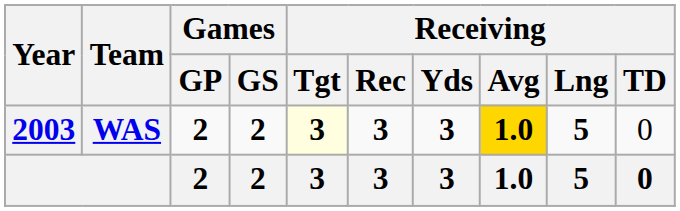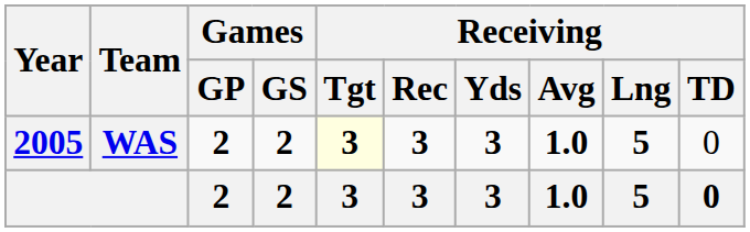 <table class="wikitable" style="text-align:center">
 <tr>
 <th rowspan="2">Year</th>
 <th rowspan="2">Team</th>
 <th colspan="2">Games</th>
 <th colspan="6">Receiving</th>
 </tr>
 <tr>
 <th>GP</th>
 <th>GS</th>
 <th>Tgt</th>
 <th>Rec</th>
 <th>Yds</th>
 <th>Avg</th>
 <th>Lng</th>
 <th>TD</th>
 </tr>
 <tr>
-<th><a href='#'>2003</a></th>
+<th><a href='#'>2005</a></th>
 <th><a href='#'>WAS</a></th>
 <td><strong>2</strong></td>
 <td><strong>2</strong></td>
 <td style="background: lightyellow;"><strong>3</strong></td>
 <td><strong>3</strong></td>
 <td><strong>3</strong></td>
-<td style="background: gold;"><strong>1.0</strong></td>
+<td><strong>1.0</strong></td>
 <td><strong>5</strong></td>
 <td>0</td>
 </tr>
 <tr>
 <th colspan="2"></th>
 <th>2</th>
 <th>2</th>
 <th>3</th>
 <th>3</th>
 <th>3</th>
 <th>1.0</th>
 <th>5</th>
 <th>0</th>
 </tr>
 </table>
